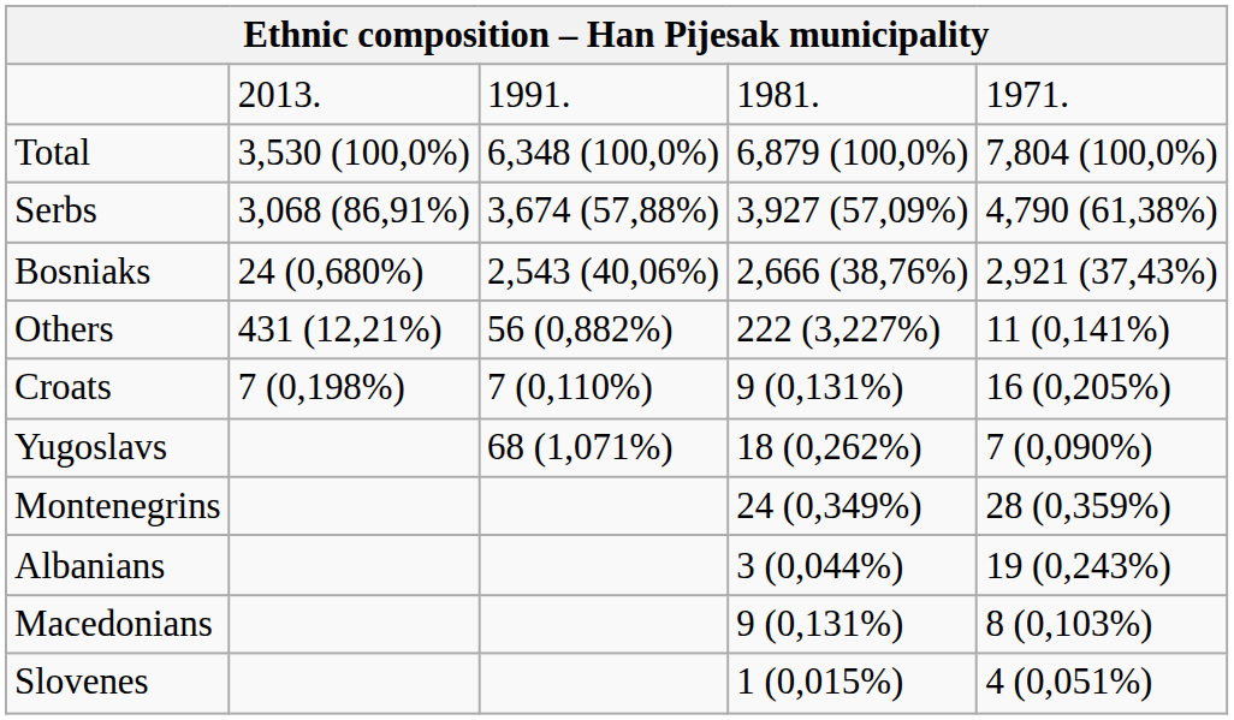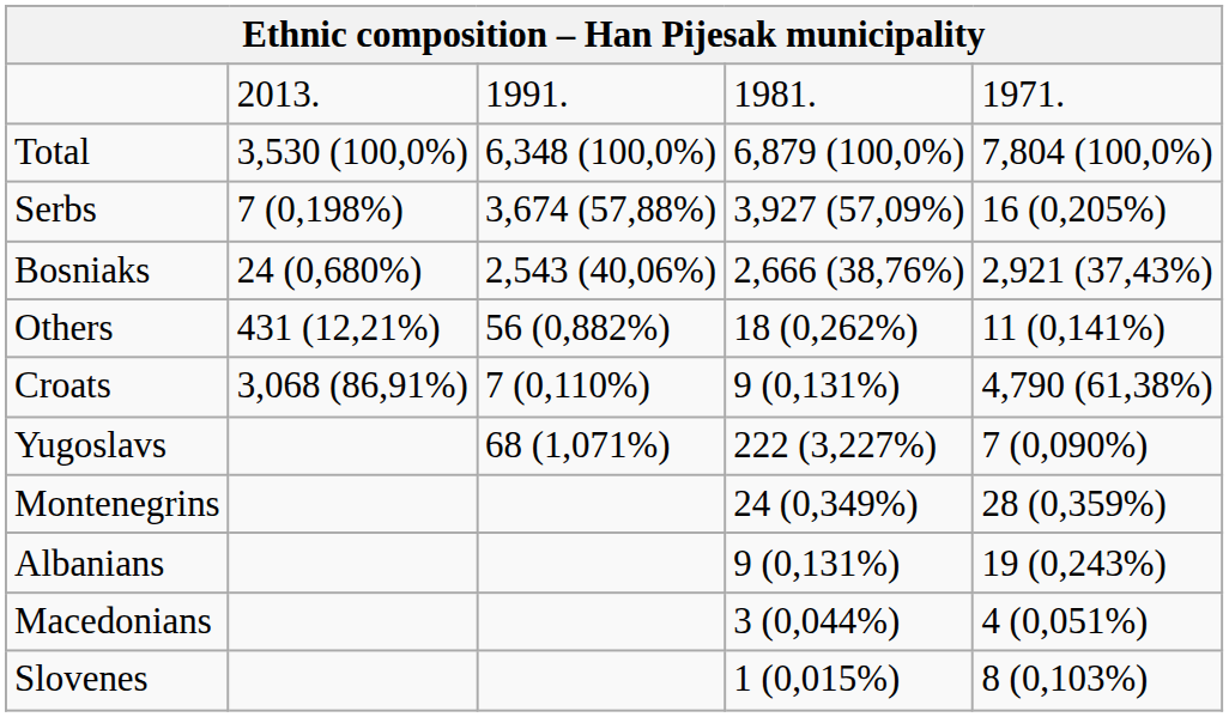 <table class="wikitable">
 <tr>
 <th colspan="8">Ethnic composition – Han Pijesak municipality</th>
 </tr>
 <tr>
 <td></td>
 <td>2013.</td>
 <td>1991.</td>
 <td>1981.</td>
 <td>1971.</td>
 </tr>
 <tr>
 <td>Total</td>
 <td>3,530 (100,0%)</td>
 <td>6,348 (100,0%)</td>
 <td>6,879 (100,0%)</td>
 <td>7,804 (100,0%)</td>
 </tr>
 <tr>
 <td>Serbs</td>
-<td>3,068 (86,91%)</td>
+<td>7 (0,198%)</td>
 <td>3,674 (57,88%)</td>
 <td>3,927 (57,09%)</td>
-<td>4,790 (61,38%)</td>
+<td>16 (0,205%)</td>
 </tr>
 <tr>
 <td>Bosniaks</td>
 <td>24 (0,680%)</td>
 <td>2,543 (40,06%)</td>
 <td>2,666 (38,76%)</td>
 <td>2,921 (37,43%)</td>
 </tr>
 <tr>
 <td>Others</td>
 <td>431 (12,21%)</td>
 <td>56 (0,882%)</td>
-<td>222 (3,227%)</td>
+<td>18 (0,262%)</td>
 <td>11 (0,141%)</td>
 </tr>
 <tr>
 <td>Croats</td>
-<td>7 (0,198%)</td>
+<td>3,068 (86,91%)</td>
 <td>7 (0,110%)</td>
 <td>9 (0,131%)</td>
-<td>16 (0,205%)</td>
+<td>4,790 (61,38%)</td>
 </tr>
 <tr>
 <td>Yugoslavs</td>
 <td></td>
 <td>68 (1,071%)</td>
-<td>18 (0,262%)</td>
+<td>222 (3,227%)</td>
 <td>7 (0,090%)</td>
 </tr>
 <tr>
 <td>Montenegrins</td>
 <td></td>
 <td></td>
 <td>24 (0,349%)</td>
 <td>28 (0,359%)</td>
 </tr>
 <tr>
 <td>Albanians</td>
 <td></td>
 <td></td>
-<td>3 (0,044%)</td>
+<td>9 (0,131%)</td>
 <td>19 (0,243%)</td>
 </tr>
 <tr>
 <td>Macedonians</td>
 <td></td>
 <td></td>
-<td>9 (0,131%)</td>
-<td>8 (0,103%)</td>
+<td>3 (0,044%)</td>
+<td>4 (0,051%)</td>
 </tr>
 <tr>
 <td>Slovenes</td>
 <td></td>
 <td></td>
 <td>1 (0,015%)</td>
-<td>4 (0,051%)</td>
+<td>8 (0,103%)</td>
 </tr>
 </table>
